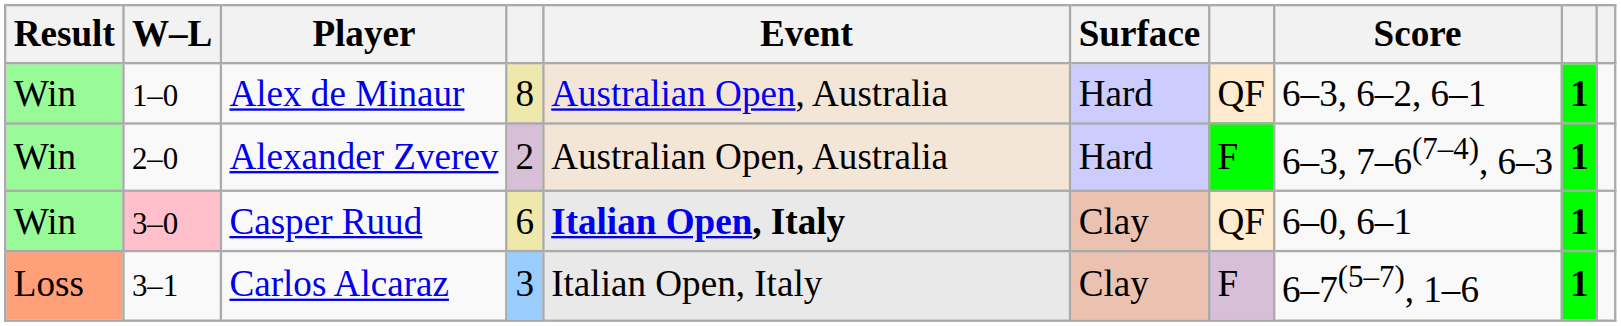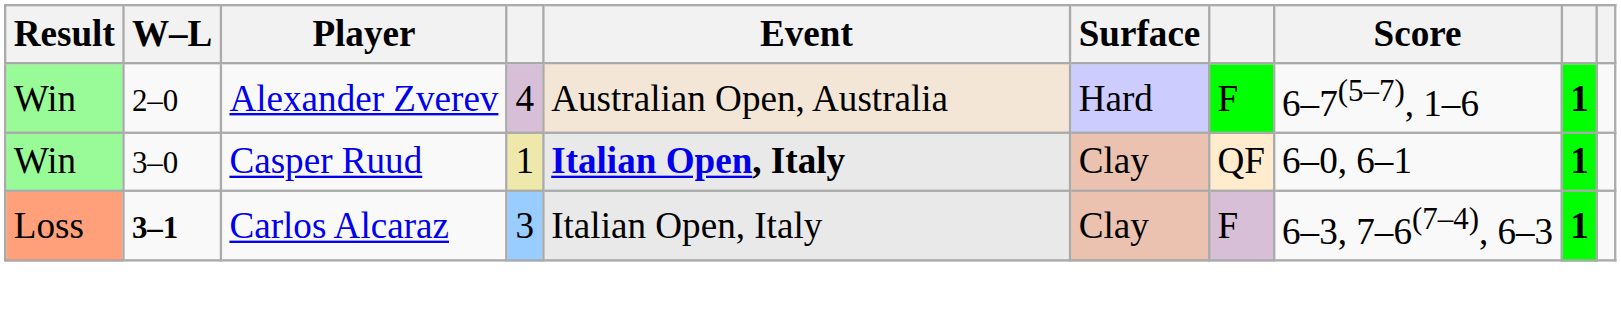 <table class="wikitable sortable">
 <tr>
 <th>Result</th>
 <th class=unsortable>W–L</th>
 <th>Player</th>
 <th></th>
 <th width=220>Event</th>
 <th>Surface</th>
 <th class=unsortable></th>
 <th class=unsortable>Score</th>
 <th></th>
 <th class=unsortable></th>
 </tr>
 <tr>
 <td bgcolor=98fb98>Win</td>
-<td><small>1–0</small></td>
-<td> <a href='#'>Alex de Minaur</a></td>
-<td bgcolor=eee8aa>8</td>
-<td bgcolor=f3e6d7><a href='#'>Australian Open</a>, Australia</td>
-<td bgcolor=ccccff>Hard</td>
-<td bgcolor=ffebcd>QF</td>
-<td>6–3, 6–2, 6–1</td>
-<td bgcolor=lime><strong>1</strong></td>
-<td></td>
-</tr>
-<tr>
-<td bgcolor=98fb98>Win</td>
 <td><small>2–0</small></td>
 <td> <a href='#'>Alexander Zverev</a></td>
-<td bgcolor=thistle>2</td>
+<td bgcolor=thistle>4</td>
 <td bgcolor=f3e6d7>Australian Open, Australia</td>
 <td bgcolor=ccccff>Hard</td>
 <td bgcolor=lime>F</td>
-<td>6–3, 7–6<sup>(7–4)</sup>, 6–3</td>
+<td>6–7<sup>(5–7)</sup>, 1–6</td>
 <td bgcolor=lime><strong>1</strong></td>
 </tr>
 <tr>
 <td bgcolor=98fb98>Win</td>
-<td style="background: pink;"><small>3–0</small></td>
+<td><small>3–0</small></td>
 <td> <a href='#'>Casper Ruud</a></td>
-<td bgcolor=eee8aa>6</td>
+<td bgcolor=eee8aa>1</td>
 <td bgcolor=e9e9e9><strong><a href='#'>Italian Open</a>, Italy</strong></td>
 <td bgcolor=ebc2af>Clay</td>
 <td bgcolor=ffebcd>QF</td>
 <td>6–0, 6–1</td>
 <td bgcolor=lime><strong>1</strong></td>
 <td></td>
 </tr>
 <tr>
 <td bgcolor=ffa07a>Loss</td>
-<td><small>3–1</small></td>
+<td><strong><small>3–1</small></strong></td>
 <td> <a href='#'>Carlos Alcaraz</a></td>
 <td bgcolor=99ccff>3</td>
 <td bgcolor=e9e9e9>Italian Open, Italy</td>
 <td bgcolor=ebc2af>Clay</td>
 <td bgcolor=thistle>F</td>
-<td>6–7<sup>(5–7)</sup>, 1–6</td>
+<td>6–3, 7–6<sup>(7–4)</sup>, 6–3</td>
 <td bgcolor=lime><strong>1</strong></td>
 <td></td>
 </tr>
 </table>
